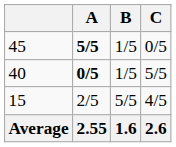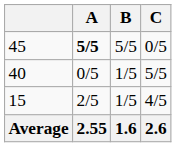 <table class="wikitable sortable">
 <tr>
 <th></th>
 <th>A</th>
 <th>B</th>
 <th>C</th>
 </tr>
 <tr>
 <td>45</td>
 <td><strong>5/5</strong></td>
-<td>1/5</td>
+<td>5/5</td>
 <td>0/5</td>
 </tr>
 <tr>
 <td>40</td>
-<td><strong>0/5</strong></td>
+<td>0/5</td>
 <td>1/5</td>
 <td>5/5</td>
 </tr>
 <tr>
 <td>15</td>
 <td>2/5</td>
-<td>5/5</td>
+<td>1/5</td>
 <td>4/5</td>
 </tr>
 <tr>
 <th>Average</th>
 <th>2.55</th>
 <th>1.6</th>
 <th>2.6</th>
 </tr>
 </table>
